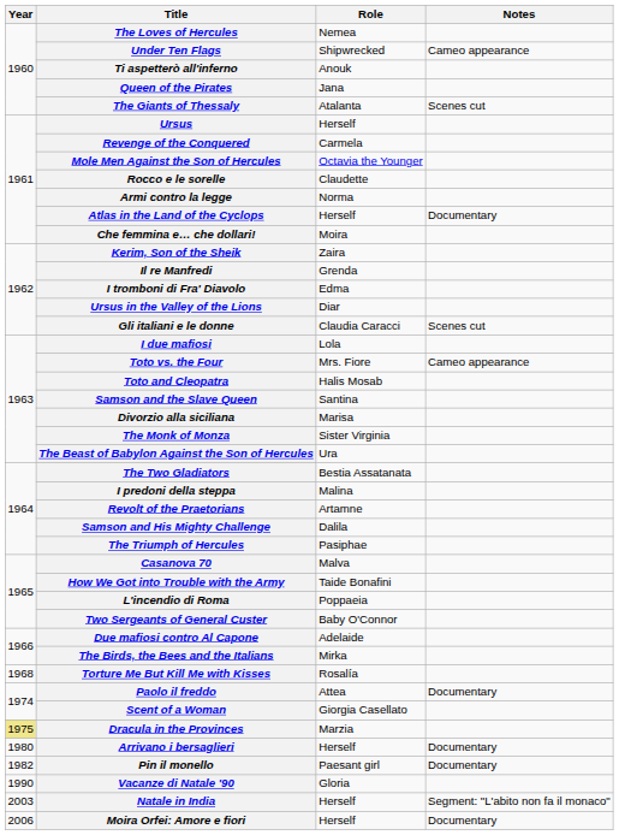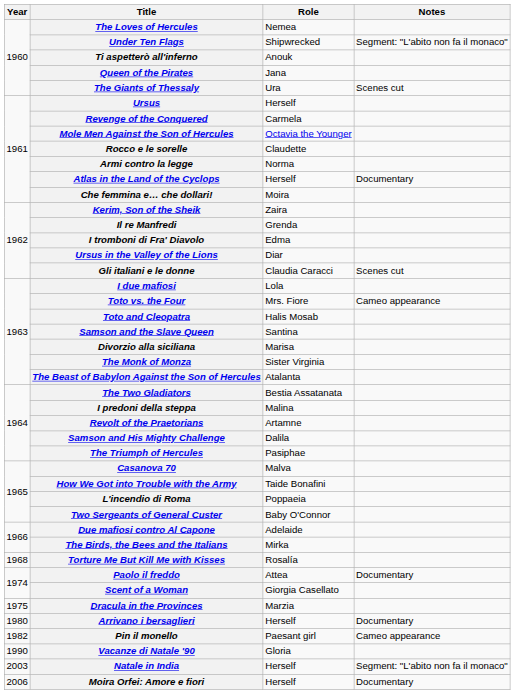 <table class="wikitable plainrowheaders sortable">
 <tr>
 <th scope="col">Year</th>
 <th scope="col">Title</th>
 <th scope="col">Role</th>
 <th scope="col" class="unsortable">Notes</th>
 </tr>
 <tr>
 <td rowspan="5">1960</td>
 <th scope="row"><em><a href='#'>The Loves of Hercules</a></em></th>
 <td>Nemea</td>
 <td></td>
 </tr>
 <tr>
 <th scope="row"><em><a href='#'>Under Ten Flags</a></em></th>
 <td>Shipwrecked</td>
-<td>Cameo appearance</td>
+<td>Segment: "L'abito non fa il monaco"</td>
 </tr>
 <tr>
 <th scope="row"><em>Ti aspetterò all'inferno</em></th>
 <td>Anouk</td>
 <td></td>
 </tr>
 <tr>
 <th scope="row"><em><a href='#'>Queen of the Pirates</a></em></th>
 <td>Jana</td>
 <td></td>
 </tr>
 <tr>
 <th scope="row"><em><a href='#'>The Giants of Thessaly</a></em></th>
-<td>Atalanta</td>
+<td>Ura</td>
 <td>Scenes cut</td>
 </tr>
 <tr>
 <td rowspan="7">1961</td>
 <th scope="row"><em><a href='#'>Ursus</a></em></th>
 <td>Herself</td>
 <td></td>
 </tr>
 <tr>
 <th scope="row"><em><a href='#'>Revenge of the Conquered</a></em></th>
 <td>Carmela</td>
 <td></td>
 </tr>
 <tr>
 <th scope="row"><em><a href='#'>Mole Men Against the Son of Hercules</a></em></th>
 <td><a href='#'>Octavia the Younger</a></td>
 <td></td>
 </tr>
 <tr>
 <th scope="row"><em>Rocco e le sorelle</em></th>
 <td>Claudette</td>
 <td></td>
 </tr>
 <tr>
 <th scope="row"><em>Armi contro la legge</em></th>
 <td>Norma</td>
 <td></td>
 </tr>
 <tr>
 <th scope="row"><em><a href='#'>Atlas in the Land of the Cyclops</a></em></th>
 <td>Herself</td>
 <td>Documentary</td>
 </tr>
 <tr>
 <th scope="row"><em>Che femmina e… che dollari!</em></th>
 <td>Moira</td>
 <td></td>
 </tr>
 <tr>
 <td rowspan="5">1962</td>
 <th scope="row"><em><a href='#'>Kerim, Son of the Sheik</a></em></th>
 <td>Zaira</td>
 <td></td>
 </tr>
 <tr>
 <th scope="row"><em>Il re Manfredi</em></th>
 <td>Grenda</td>
 <td></td>
 </tr>
 <tr>
 <th scope="row"><em>I tromboni di Fra' Diavolo</em></th>
 <td>Edma</td>
 <td></td>
 </tr>
 <tr>
 <th scope="row"><em><a href='#'>Ursus in the Valley of the Lions</a></em></th>
 <td>Diar</td>
 <td></td>
 </tr>
 <tr>
 <th scope="row"><em>Gli italiani e le donne</em></th>
 <td>Claudia Caracci</td>
 <td>Scenes cut</td>
 </tr>
 <tr>
 <td rowspan="7">1963</td>
 <th scope="row"><em><a href='#'>I due mafiosi</a></em></th>
 <td>Lola</td>
 <td></td>
 </tr>
 <tr>
 <th scope="row"><em><a href='#'>Toto vs. the Four</a></em></th>
 <td>Mrs. Fiore</td>
 <td>Cameo appearance</td>
 </tr>
 <tr>
 <th scope="row"><em><a href='#'>Toto and Cleopatra</a></em></th>
 <td>Halis Mosab</td>
 <td></td>
 </tr>
 <tr>
 <th scope="row"><em><a href='#'>Samson and the Slave Queen</a></em></th>
 <td>Santina</td>
 <td></td>
 </tr>
 <tr>
 <th scope="row"><em>Divorzio alla siciliana</em></th>
 <td>Marisa</td>
 <td></td>
 </tr>
 <tr>
 <th scope="row"><em><a href='#'>The Monk of Monza</a></em></th>
 <td>Sister Virginia</td>
 <td></td>
 </tr>
 <tr>
 <th scope="row"><em><a href='#'>The Beast of Babylon Against the Son of Hercules</a></em></th>
-<td>Ura</td>
+<td>Atalanta</td>
 <td></td>
 </tr>
 <tr>
 <td rowspan="5">1964</td>
 <th scope="row"><em><a href='#'>The Two Gladiators</a></em></th>
 <td>Bestia Assatanata</td>
 <td></td>
 </tr>
 <tr>
 <th scope="row"><em>I predoni della steppa</em></th>
 <td>Malina</td>
 <td></td>
 </tr>
 <tr>
 <th scope="row"><em><a href='#'>Revolt of the Praetorians</a></em></th>
 <td>Artamne</td>
 <td></td>
 </tr>
 <tr>
 <th scope="row"><em><a href='#'>Samson and His Mighty Challenge</a></em></th>
 <td>Dalila</td>
 <td></td>
 </tr>
 <tr>
 <th scope="row"><em><a href='#'>The Triumph of Hercules</a></em></th>
 <td>Pasiphae</td>
 <td></td>
 </tr>
 <tr>
 <td rowspan="4">1965</td>
 <th scope="row"><em><a href='#'>Casanova 70</a></em></th>
 <td>Malva</td>
 <td></td>
 </tr>
 <tr>
 <th scope="row"><em><a href='#'>How We Got into Trouble with the Army</a></em></th>
 <td>Taide Bonafini</td>
 <td></td>
 </tr>
 <tr>
 <th scope="row"><em>L'incendio di Roma</em></th>
 <td>Poppaeia</td>
 <td></td>
 </tr>
 <tr>
 <th scope="row"><em><a href='#'>Two Sergeants of General Custer</a></em></th>
 <td>Baby O'Connor</td>
 <td></td>
 </tr>
 <tr>
 <td rowspan="2">1966</td>
 <th scope="row"><em><a href='#'>Due mafiosi contro Al Capone</a></em></th>
 <td>Adelaide</td>
 <td></td>
 </tr>
 <tr>
 <th scope="row"><em><a href='#'>The Birds, the Bees and the Italians</a></em></th>
 <td>Mirka</td>
 <td></td>
 </tr>
 <tr>
 <td>1968</td>
 <th scope="row"><em><a href='#'>Torture Me But Kill Me with Kisses</a></em></th>
 <td>Rosalía</td>
 <td></td>
 </tr>
 <tr>
 <td rowspan="2">1974</td>
 <th scope="row"><em><a href='#'>Paolo il freddo</a></em></th>
 <td>Attea</td>
 <td>Documentary</td>
 </tr>
 <tr>
 <th scope="row"><em><a href='#'>Scent of a Woman</a></em></th>
 <td>Giorgia Casellato</td>
 <td></td>
 </tr>
 <tr>
-<td style="background: khaki;">1975</td>
+<td>1975</td>
 <th scope="row"><em><a href='#'>Dracula in the Provinces</a></em></th>
 <td>Marzia</td>
 <td></td>
 </tr>
 <tr>
 <td>1980</td>
 <th scope="row"><em><a href='#'>Arrivano i bersaglieri</a></em></th>
 <td>Herself</td>
 <td>Documentary</td>
 </tr>
 <tr>
 <td>1982</td>
 <th scope="row"><em>Pin il monello</em></th>
 <td>Paesant girl</td>
-<td>Documentary</td>
+<td>Cameo appearance</td>
 </tr>
 <tr>
 <td>1990</td>
 <th scope="row"><em><a href='#'>Vacanze di Natale '90</a></em></th>
 <td>Gloria</td>
 <td></td>
 </tr>
 <tr>
 <td>2003</td>
 <th scope="row"><em><a href='#'>Natale in India</a></em></th>
 <td>Herself</td>
 <td>Segment: "L'abito non fa il monaco"</td>
 </tr>
 <tr>
 <td>2006</td>
 <th scope="row"><em>Moira Orfei: Amore e fiori</em></th>
 <td>Herself</td>
 <td>Documentary</td>
 </tr>
 </table>
